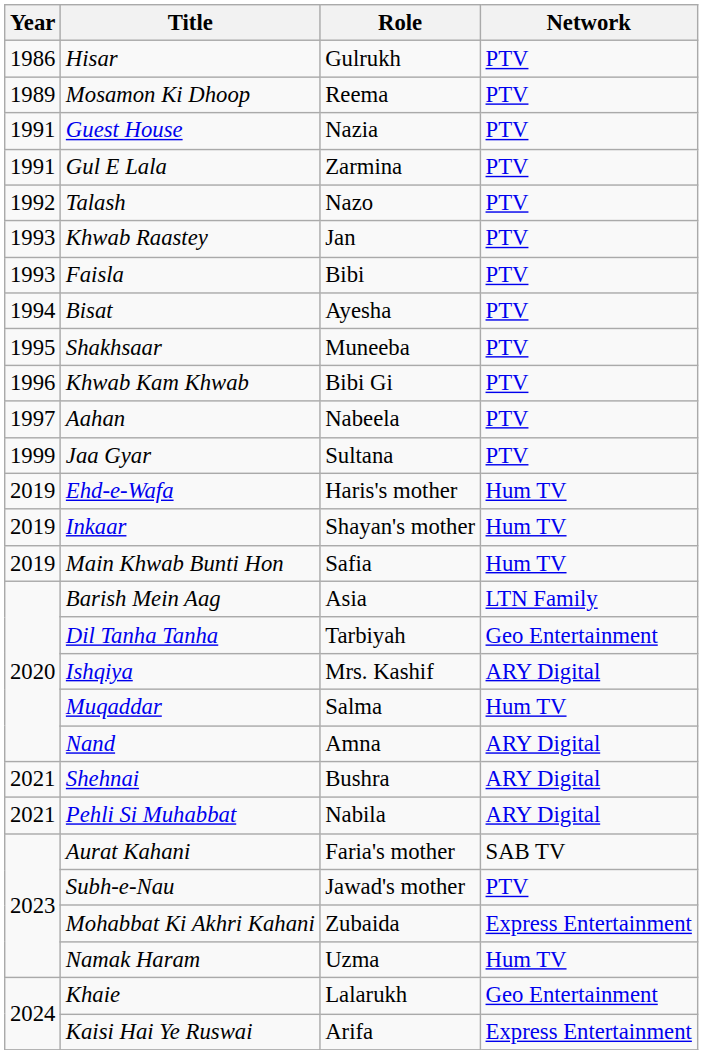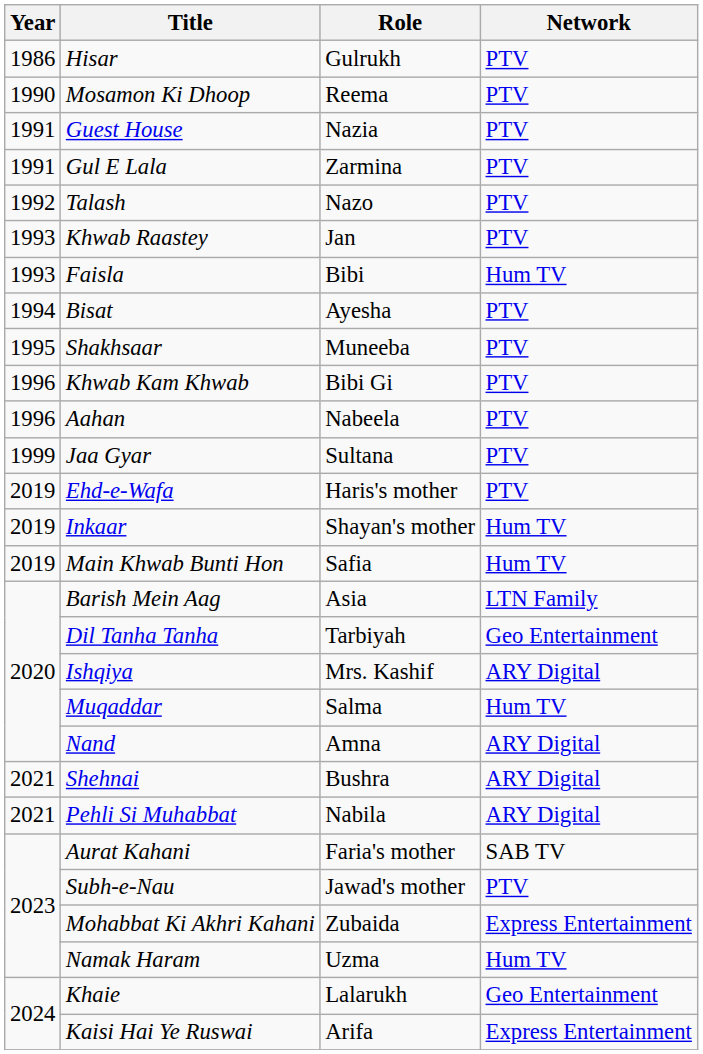 <table class="wikitable sortable plainrowheaders">
 <tr style="text-align:center;">
 <th scope="col">Year</th>
 <th scope="col">Title</th>
 <th scope="col">Role</th>
 <th scope="col">Network</th>
 </tr>
 <tr>
 <td>1986</td>
 <td><em>Hisar</em></td>
 <td>Gulrukh</td>
 <td><a href='#'>PTV</a></td>
 </tr>
 <tr>
-<td>1989</td>
+<td>1990</td>
 <td><em>Mosamon Ki Dhoop</em></td>
 <td>Reema</td>
 <td><a href='#'>PTV</a></td>
 </tr>
 <tr>
 <td>1991</td>
 <td><em><a href='#'>Guest House</a></em></td>
 <td>Nazia</td>
 <td><a href='#'>PTV</a></td>
 </tr>
 <tr>
 <td>1991</td>
 <td><em>Gul E Lala</em></td>
 <td>Zarmina</td>
 <td><a href='#'>PTV</a></td>
 </tr>
 <tr>
 <td>1992</td>
 <td><em>Talash</em></td>
 <td>Nazo</td>
 <td><a href='#'>PTV</a></td>
 </tr>
 <tr>
 <td>1993</td>
 <td><em>Khwab Raastey</em></td>
 <td>Jan</td>
 <td><a href='#'>PTV</a></td>
 </tr>
 <tr>
 <td>1993</td>
 <td><em>Faisla</em></td>
 <td>Bibi</td>
-<td><a href='#'>PTV</a></td>
+<td><a href='#'>Hum TV</a></td>
 </tr>
 <tr>
 <td>1994</td>
 <td><em>Bisat</em></td>
 <td>Ayesha</td>
 <td><a href='#'>PTV</a></td>
 </tr>
 <tr>
 <td>1995</td>
 <td><em>Shakhsaar</em></td>
 <td>Muneeba</td>
 <td><a href='#'>PTV</a></td>
 </tr>
 <tr>
 <td>1996</td>
 <td><em>Khwab Kam Khwab</em></td>
 <td>Bibi Gi</td>
 <td><a href='#'>PTV</a></td>
 </tr>
 <tr>
-<td>1997</td>
+<td>1996</td>
 <td><em>Aahan</em></td>
 <td>Nabeela</td>
 <td><a href='#'>PTV</a></td>
 </tr>
 <tr>
 <td>1999</td>
 <td><em>Jaa Gyar</em></td>
 <td>Sultana</td>
 <td><a href='#'>PTV</a></td>
 </tr>
 <tr>
 <td>2019</td>
 <td><em><a href='#'>Ehd-e-Wafa</a></em></td>
 <td>Haris's mother</td>
-<td><a href='#'>Hum TV</a></td>
+<td><a href='#'>PTV</a></td>
 </tr>
 <tr>
 <td>2019</td>
 <td><em><a href='#'>Inkaar</a></em></td>
 <td>Shayan's mother</td>
 <td><a href='#'>Hum TV</a></td>
 </tr>
 <tr>
 <td>2019</td>
 <td><em>Main Khwab Bunti Hon</em></td>
 <td>Safia</td>
 <td><a href='#'>Hum TV</a></td>
 </tr>
 <tr>
 <td rowspan="5">2020</td>
 <td><em>Barish Mein Aag</em></td>
 <td>Asia</td>
 <td><a href='#'>LTN Family</a></td>
 </tr>
 <tr>
 <td><em><a href='#'>Dil Tanha Tanha</a></em></td>
 <td>Tarbiyah</td>
 <td><a href='#'>Geo Entertainment</a></td>
 </tr>
 <tr>
 <td><em><a href='#'>Ishqiya</a></em></td>
 <td>Mrs. Kashif</td>
 <td><a href='#'>ARY Digital</a></td>
 </tr>
 <tr>
 <td><em><a href='#'>Muqaddar</a></em></td>
 <td>Salma</td>
 <td><a href='#'>Hum TV</a></td>
 </tr>
 <tr>
 <td><em><a href='#'>Nand</a></em></td>
 <td>Amna</td>
 <td><a href='#'>ARY Digital</a></td>
 </tr>
 <tr>
 <td>2021</td>
 <td><em><a href='#'>Shehnai</a></em></td>
 <td>Bushra</td>
 <td><a href='#'>ARY Digital</a></td>
 </tr>
 <tr>
 <td>2021</td>
 <td><em><a href='#'>Pehli Si Muhabbat</a></em></td>
 <td>Nabila</td>
 <td><a href='#'>ARY Digital</a></td>
 </tr>
 <tr>
 <td rowspan="4">2023</td>
 <td><em>Aurat Kahani</em></td>
 <td>Faria's mother</td>
 <td>SAB TV</td>
 </tr>
 <tr>
 <td><em>Subh-e-Nau</em></td>
 <td>Jawad's mother</td>
 <td><a href='#'>PTV</a></td>
 </tr>
 <tr>
 <td><em>Mohabbat Ki Akhri Kahani</em></td>
 <td>Zubaida</td>
 <td><a href='#'>Express Entertainment</a></td>
 </tr>
 <tr>
 <td><em>Namak Haram</em></td>
 <td>Uzma</td>
 <td><a href='#'>Hum TV</a></td>
 </tr>
 <tr>
 <td rowspan="2">2024</td>
 <td><em>Khaie</em></td>
 <td>Lalarukh</td>
 <td><a href='#'>Geo Entertainment</a></td>
 </tr>
 <tr>
 <td><em>Kaisi Hai Ye Ruswai</em></td>
 <td>Arifa</td>
 <td><a href='#'>Express Entertainment</a></td>
 </tr>
 </table>
